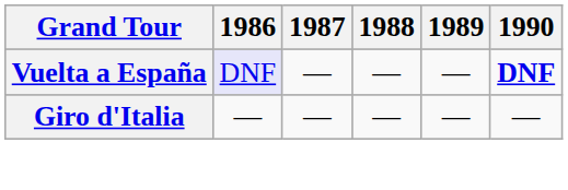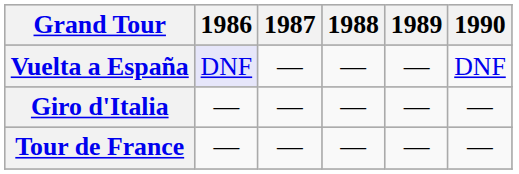 <table class="wikitable plainrowheaders">
 <tr>
 <th scope="col"><a href='#'>Grand Tour</a></th>
 <th scope="col">1986</th>
 <th scope="col">1987</th>
 <th scope="col">1988</th>
 <th scope="col">1989</th>
 <th scope="col">1990</th>
 </tr>
 <tr style="text-align:center;">
 <th scope="row"> <a href='#'>Vuelta a España</a></th>
 <td style="background: lavender;"><a href='#'>DNF</a></td>
 <td>—</td>
 <td>—</td>
 <td>—</td>
-<td><strong><a href='#'>DNF</a></strong></td>
+<td><a href='#'>DNF</a></td>
 </tr>
 <tr style="text-align:center;">
 <th scope="row"> <a href='#'>Giro d'Italia</a></th>
 <td>—</td>
 <td>—</td>
 <td>—</td>
 <td>—</td>
 <td>—</td>
 </tr>
+<tr style="text-align:center;">
+<th scope="row"> <a href='#'>Tour de France</a></th>
+<td>—</td>
+<td>—</td>
+<td>—</td>
+<td>—</td>
+<td>—</td>
+</tr>
 </table>
